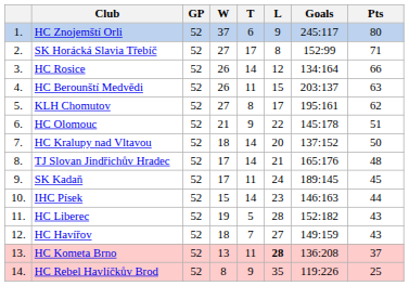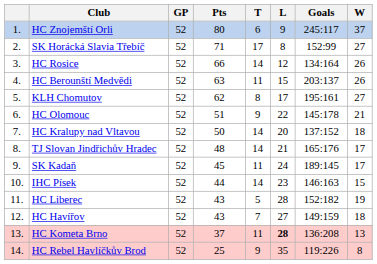 <table class="wikitable">
 <tr>
 <th width="30"></th>
 <th width="200">Club</th>
 <th width="30">GP</th>
-<th width="30">W</th>
+<th width="70">Pts</th>
 <th width="30">T</th>
 <th width="30">L</th>
 <th width="70">Goals</th>
-<th width="70">Pts</th>
+<th width="30">W</th>
 </tr>
 <tr bgcolor="#BCD2EE" align="center">
 <td>1.</td>
 <td align="left"><a href='#'>HC Znojemští Orli</a></td>
 <td>52</td>
-<td>37</td>
+<td>80</td>
 <td>6</td>
 <td>9</td>
 <td>245:117</td>
-<td>80</td>
+<td>37</td>
 </tr>
 <tr bgcolor="#FFFFFF" align="center">
 <td>2.</td>
 <td align="left"><a href='#'>SK Horácká Slavia Třebíč</a></td>
 <td>52</td>
-<td>27</td>
+<td>71</td>
 <td>17</td>
 <td>8</td>
 <td>152:99</td>
-<td>71</td>
+<td>27</td>
 </tr>
 <tr bgcolor="#FFFFFF" align="center">
 <td>3.</td>
 <td align="left"><a href='#'>HC Rosice</a></td>
 <td>52</td>
-<td>26</td>
+<td>66</td>
 <td>14</td>
 <td>12</td>
 <td>134:164</td>
-<td>66</td>
+<td>26</td>
 </tr>
 <tr bgcolor="#FFFFFF" align="center">
 <td>4.</td>
 <td align="left"><a href='#'>HC Berounští Medvědi</a></td>
 <td>52</td>
-<td>26</td>
+<td>63</td>
 <td>11</td>
 <td>15</td>
 <td>203:137</td>
-<td>63</td>
+<td>26</td>
 </tr>
 <tr bgcolor="#FFFFFF" align="center">
 <td>5.</td>
 <td align="left"><a href='#'>KLH Chomutov</a></td>
 <td>52</td>
-<td>27</td>
+<td>62</td>
 <td>8</td>
 <td>17</td>
 <td>195:161</td>
-<td>62</td>
+<td>27</td>
 </tr>
 <tr bgcolor="#FFFFFF" align="center">
 <td>6.</td>
 <td align="left"><a href='#'>HC Olomouc</a></td>
 <td>52</td>
-<td>21</td>
+<td>51</td>
 <td>9</td>
 <td>22</td>
 <td>145:178</td>
-<td>51</td>
+<td>21</td>
 </tr>
 <tr bgcolor="#FFFFFF" align="center">
 <td>7.</td>
 <td align="left"><a href='#'>HC Kralupy nad Vltavou</a></td>
 <td>52</td>
-<td>18</td>
+<td>50</td>
 <td>14</td>
 <td>20</td>
 <td>137:152</td>
-<td>50</td>
+<td>18</td>
 </tr>
 <tr bgcolor="#FFFFFF" align="center">
 <td>8.</td>
 <td align="left"><a href='#'>TJ Slovan Jindřichův Hradec</a></td>
 <td>52</td>
-<td>17</td>
+<td>48</td>
 <td>14</td>
 <td>21</td>
 <td>165:176</td>
-<td>48</td>
+<td>17</td>
 </tr>
 <tr bgcolor="#FFFFFF" align="center">
 <td>9.</td>
 <td align="left"><a href='#'>SK Kadaň</a></td>
 <td>52</td>
-<td>17</td>
+<td>45</td>
 <td>11</td>
 <td>24</td>
 <td>189:145</td>
-<td>45</td>
+<td>17</td>
 </tr>
 <tr bgcolor="#FFFFFF" align="center">
 <td>10.</td>
 <td align="left"><a href='#'>IHC Písek</a></td>
 <td>52</td>
-<td>15</td>
+<td>44</td>
 <td>14</td>
 <td>23</td>
 <td>146:163</td>
-<td>44</td>
+<td>15</td>
 </tr>
 <tr bgcolor="#FFFFFF" align="center">
 <td>11.</td>
 <td align="left"><a href='#'>HC Liberec</a></td>
 <td>52</td>
-<td>19</td>
+<td>43</td>
 <td>5</td>
 <td>28</td>
 <td>152:182</td>
-<td>43</td>
+<td>19</td>
 </tr>
 <tr bgcolor="#FFFFFF" align="center">
 <td>12.</td>
 <td align="left"><a href='#'>HC Havířov</a></td>
 <td>52</td>
-<td>18</td>
+<td>43</td>
 <td>7</td>
 <td>27</td>
 <td>149:159</td>
-<td>43</td>
+<td>18</td>
 </tr>
 <tr bgcolor="#ffcccc" align="center">
 <td>13.</td>
 <td align="left"><a href='#'>HC Kometa Brno</a></td>
 <td>52</td>
-<td>13</td>
+<td>37</td>
 <td>11</td>
 <td><strong>28</strong></td>
 <td>136:208</td>
-<td>37</td>
+<td>13</td>
 </tr>
 <tr bgcolor="#ffcccc" align="center">
 <td>14.</td>
 <td align="left"><a href='#'>HC Rebel Havlíčkův Brod</a></td>
 <td>52</td>
-<td>8</td>
+<td>25</td>
 <td>9</td>
 <td>35</td>
 <td>119:226</td>
-<td>25</td>
+<td>8</td>
 </tr>
 </table>
